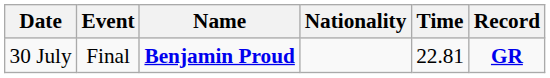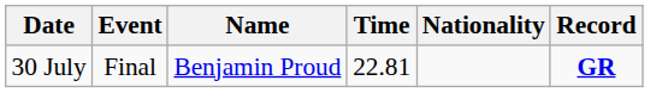 <table class=wikitable style=text-align:center>
 <tr>
 <th>Date</th>
 <th>Event</th>
 <th>Name</th>
+<th>Time</th>
 <th>Nationality</th>
-<th>Time</th>
 <th>Record</th>
 </tr>
 <tr>
 <td>30 July</td>
 <td>Final</td>
-<td align=left><strong><a href='#'>Benjamin Proud</a></strong></td>
+<td align=left><a href='#'>Benjamin Proud</a></td>
+<td>22.81</td>
 <td align="left"></td>
-<td>22.81</td>
 <td><strong><a href='#'>GR</a></strong></td>
 </tr>
 </table>
